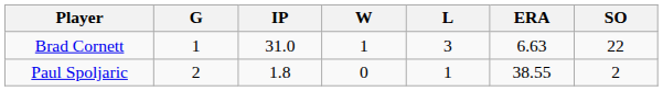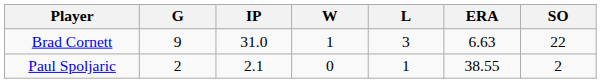 <table class="wikitable sortable">
 <tr>
 <th bgcolor="#DDDDFF" width="16%">Player</th>
 <th bgcolor="#DDDDFF" width="9%">G</th>
 <th bgcolor="#DDDDFF" width="9%">IP</th>
 <th bgcolor="#DDDDFF" width="9%">W</th>
 <th bgcolor="#DDDDFF" width="9%">L</th>
 <th bgcolor="#DDDDFF" width="9%">ERA</th>
 <th bgcolor="#DDDDFF" width="9%">SO</th>
 </tr>
 <tr align="center">
 <td><a href='#'>Brad Cornett</a></td>
-<td>1</td>
+<td>9</td>
 <td>31.0</td>
 <td>1</td>
 <td>3</td>
 <td>6.63</td>
 <td>22</td>
 </tr>
 <tr align=center>
 <td><a href='#'>Paul Spoljaric</a></td>
 <td>2</td>
-<td>1.8</td>
+<td>2.1</td>
 <td>0</td>
 <td>1</td>
 <td>38.55</td>
 <td>2</td>
 </tr>
 </table>
